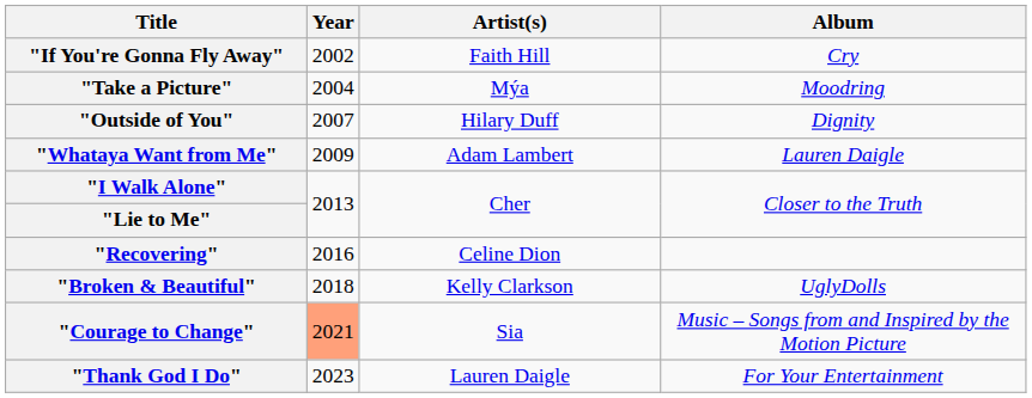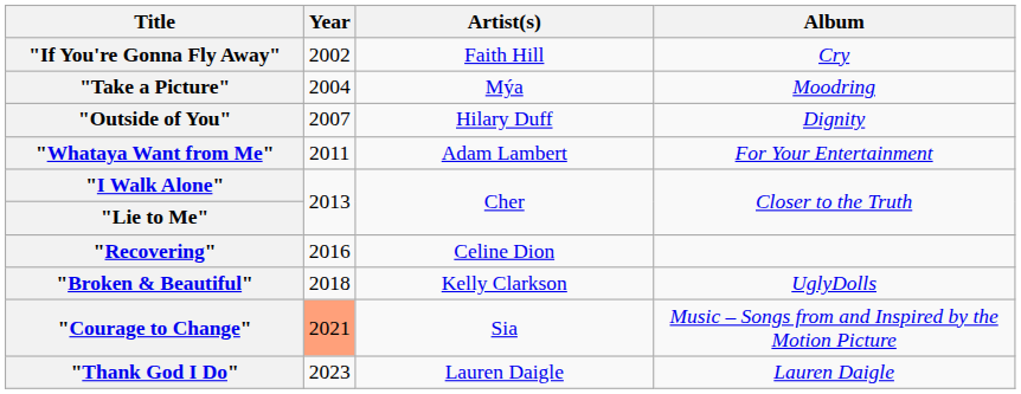 <table class="wikitable plainrowheaders" style="text-align:center;">
 <tr>
 <th scope="col" style="width:14em;">Title</th>
 <th scope="col" style="width:1em;">Year</th>
 <th scope="col" style="width:14em;">Artist(s)</th>
 <th scope="col" style="width:17em;">Album</th>
 </tr>
 <tr>
 <th scope="row">"If You're Gonna Fly Away"</th>
 <td>2002</td>
 <td><a href='#'>Faith Hill</a></td>
 <td><em><a href='#'>Cry</a></em></td>
 </tr>
 <tr>
 <th scope="row">"Take a Picture"</th>
 <td>2004</td>
 <td><a href='#'>Mýa</a></td>
 <td><em><a href='#'>Moodring</a></em></td>
 </tr>
 <tr>
 <th scope="row">"Outside of You"</th>
 <td>2007</td>
 <td><a href='#'>Hilary Duff</a></td>
 <td><em><a href='#'>Dignity</a></em></td>
 </tr>
 <tr>
 <th scope="row">"<a href='#'>Whataya Want from Me</a>"</th>
-<td>2009</td>
+<td>2011</td>
 <td><a href='#'>Adam Lambert</a></td>
-<td><em><a href='#'>Lauren Daigle</a></em></td>
+<td><em><a href='#'>For Your Entertainment</a></em></td>
 </tr>
 <tr>
 <th scope="row">"<a href='#'>I Walk Alone</a>"</th>
 <td rowspan="2">2013</td>
 <td rowspan="2"><a href='#'>Cher</a></td>
 <td rowspan="2"><em><a href='#'>Closer to the Truth</a></em></td>
 </tr>
 <tr>
 <th scope="row">"Lie to Me"</th>
 </tr>
 <tr>
 <th scope="row">"<a href='#'>Recovering</a>"</th>
 <td>2016</td>
 <td><a href='#'>Celine Dion</a></td>
 <td></td>
 </tr>
 <tr>
 <th scope="row">"<a href='#'>Broken & Beautiful</a>"</th>
 <td>2018</td>
 <td><a href='#'>Kelly Clarkson</a></td>
 <td><em><a href='#'>UglyDolls</a></em></td>
 </tr>
 <tr>
 <th scope="row">"<a href='#'>Courage to Change</a>"</th>
 <td style="background: lightsalmon;">2021</td>
 <td><a href='#'>Sia</a></td>
 <td><em><a href='#'>Music – Songs from and Inspired by the Motion Picture</a></em></td>
 </tr>
 <tr>
 <th scope="row">"<a href='#'>Thank God I Do</a>"</th>
 <td>2023</td>
 <td><a href='#'>Lauren Daigle</a></td>
-<td><em><a href='#'>For Your Entertainment</a></em></td>
+<td><em><a href='#'>Lauren Daigle</a></em></td>
 </tr>
 </table>
